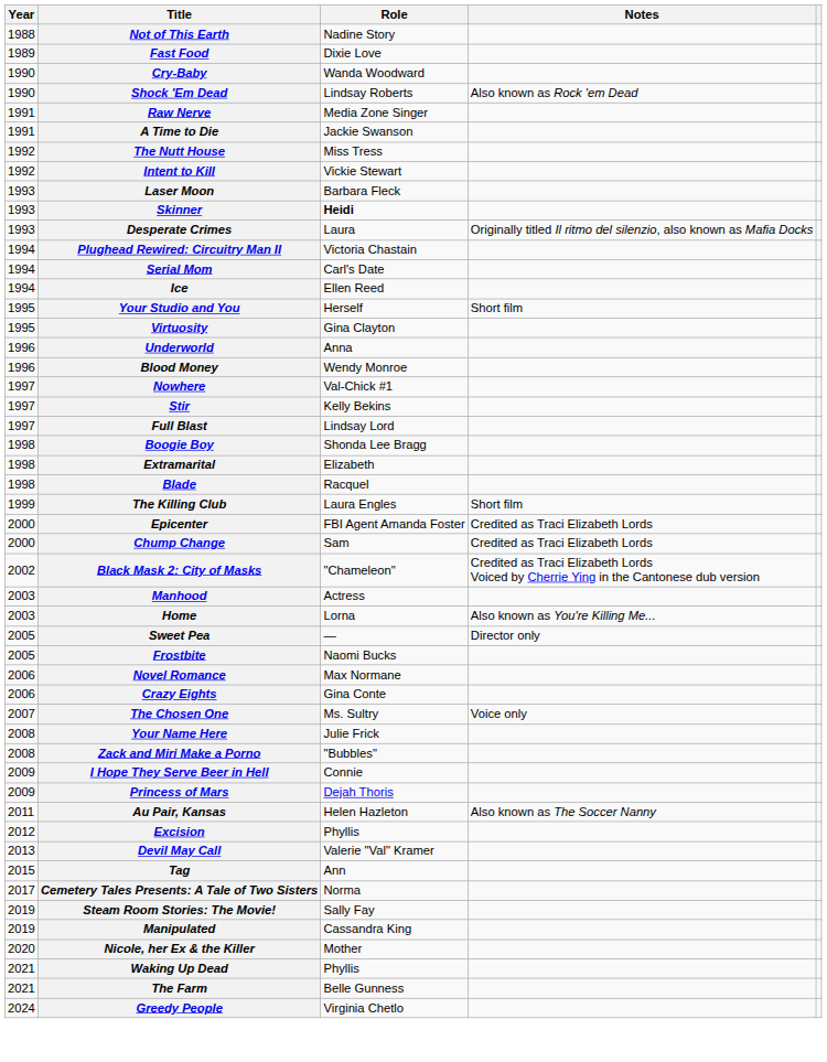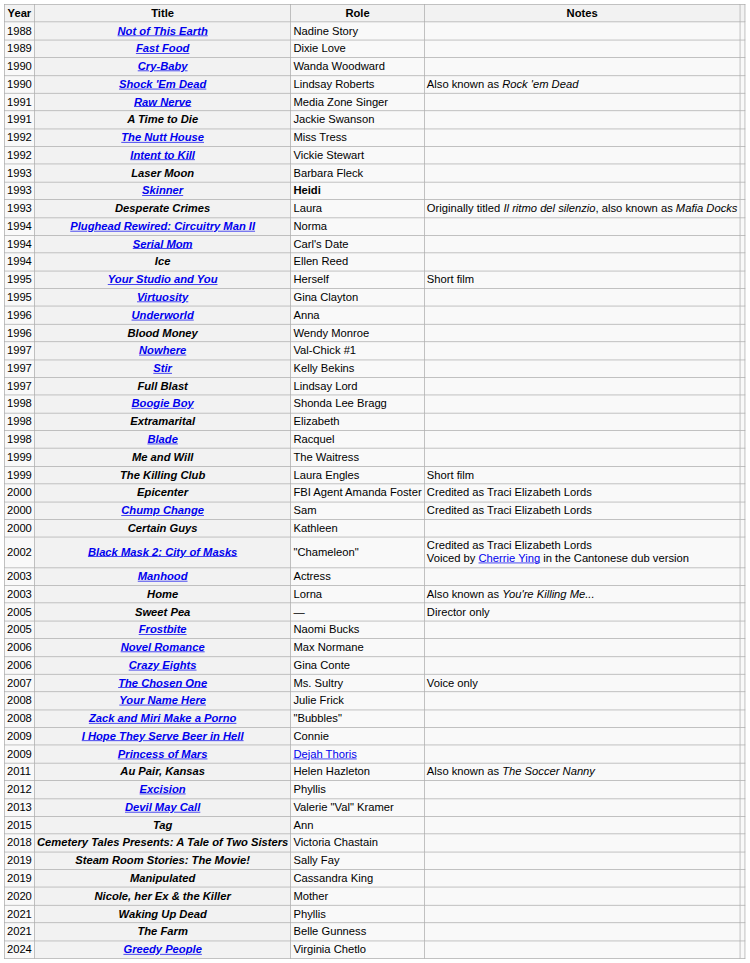 <table class="wikitable sortable plainrowheaders">
 <tr>
 <th scope="col">Year</th>
 <th scope="col">Title</th>
 <th scope="col">Role</th>
 <th scope="col">Notes</th>
 <th scope="col" class="unsortable"></th>
 </tr>
 <tr>
 <td>1988</td>
 <th scope="row"><em><a href='#'>Not of This Earth</a></em></th>
 <td>Nadine Story</td>
 <td></td>
 <td style="text-align: center;"></td>
 </tr>
 <tr>
 <td>1989</td>
 <th scope="row"><em><a href='#'>Fast Food</a></em></th>
 <td>Dixie Love</td>
 <td></td>
 <td style="text-align: center;"></td>
 </tr>
 <tr>
 <td>1990</td>
 <th scope="row"><em><a href='#'>Cry-Baby</a></em></th>
 <td>Wanda Woodward</td>
 <td></td>
 <td style="text-align: center;"></td>
 </tr>
 <tr>
 <td>1990</td>
 <th scope="row"><em><a href='#'>Shock 'Em Dead</a></em></th>
 <td>Lindsay Roberts</td>
 <td>Also known as <em>Rock 'em Dead</em></td>
 <td style="text-align: center;"></td>
 </tr>
 <tr>
 <td>1991</td>
 <th scope="row"><em><a href='#'>Raw Nerve</a></em></th>
 <td>Media Zone Singer</td>
 <td></td>
 <td style="text-align: center;"></td>
 </tr>
 <tr>
 <td>1991</td>
 <th scope="row" data-sort-value="Time to Die, A"><em>A Time to Die</em></th>
 <td>Jackie Swanson</td>
 <td></td>
 <td style="text-align: center;"></td>
 </tr>
 <tr>
 <td>1992</td>
 <th scope="row" data-sort-value="Nutt House, The"><em><a href='#'>The Nutt House</a></em></th>
 <td>Miss Tress</td>
 <td></td>
 <td style="text-align: center;"></td>
 </tr>
 <tr>
 <td>1992</td>
 <th scope="row"><em><a href='#'>Intent to Kill</a></em></th>
 <td>Vickie Stewart</td>
 <td></td>
 <td style="text-align: center;"></td>
 </tr>
 <tr>
 <td>1993</td>
 <th scope="row"><em>Laser Moon</em></th>
 <td>Barbara Fleck</td>
 <td></td>
 <td style="text-align: center;"></td>
 </tr>
 <tr>
 <td>1993</td>
 <th scope="row"><em><a href='#'>Skinner</a></em></th>
 <td><strong>Heidi</strong></td>
 <td></td>
 <td style="text-align: center;"></td>
 </tr>
 <tr>
 <td>1993</td>
 <th scope="row"><em>Desperate Crimes</em></th>
 <td>Laura</td>
 <td>Originally titled <em>Il ritmo del silenzio</em>, also known as <em>Mafia Docks</em></td>
 <td style="text-align: center;"></td>
 </tr>
 <tr>
 <td>1994</td>
 <th scope="row"><em><a href='#'>Plughead Rewired: Circuitry Man II</a></em></th>
-<td>Victoria Chastain</td>
+<td>Norma</td>
 <td></td>
 <td style="text-align: center;"></td>
 </tr>
 <tr>
 <td>1994</td>
 <th scope="row"><em><a href='#'>Serial Mom</a></em></th>
 <td>Carl's Date</td>
 <td></td>
 <td style="text-align: center;"></td>
 </tr>
 <tr>
 <td>1994</td>
 <th scope="row"><em>Ice</em></th>
 <td>Ellen Reed</td>
 <td></td>
 <td style="text-align: center;"></td>
 </tr>
 <tr>
 <td>1995</td>
 <th scope="row"><em><a href='#'>Your Studio and You</a></em></th>
 <td>Herself</td>
 <td>Short film</td>
 <td style="text-align: center;"></td>
 </tr>
 <tr>
 <td>1995</td>
 <th scope="row"><em><a href='#'>Virtuosity</a></em></th>
 <td>Gina Clayton</td>
 <td></td>
 <td style="text-align: center;"></td>
 </tr>
 <tr>
 <td>1996</td>
 <th scope="row"><em><a href='#'>Underworld</a></em></th>
 <td>Anna</td>
 <td></td>
 <td style="text-align: center;"></td>
 </tr>
 <tr>
 <td>1996</td>
 <th scope="row"><em>Blood Money</em></th>
 <td>Wendy Monroe</td>
 <td></td>
 <td style="text-align: center;"></td>
 </tr>
 <tr>
 <td>1997</td>
 <th scope="row"><em><a href='#'>Nowhere</a></em></th>
 <td>Val-Chick #1</td>
 <td></td>
 <td style="text-align: center;"></td>
 </tr>
 <tr>
 <td>1997</td>
 <th scope="row"><em><a href='#'>Stir</a></em></th>
 <td>Kelly Bekins</td>
 <td></td>
 <td style="text-align: center;"></td>
 </tr>
 <tr>
 <td>1997</td>
 <th scope="row"><em>Full Blast</em></th>
 <td>Lindsay Lord</td>
 <td></td>
 <td style="text-align: center;"></td>
 </tr>
 <tr>
 <td>1998</td>
 <th scope="row"><em><a href='#'>Boogie Boy</a></em></th>
 <td>Shonda Lee Bragg</td>
 <td></td>
 <td style="text-align: center;"></td>
 </tr>
 <tr>
 <td>1998</td>
 <th scope="row"><em>Extramarital</em></th>
 <td>Elizabeth</td>
 <td></td>
 <td style="text-align: center;"></td>
 </tr>
 <tr>
 <td>1998</td>
 <th scope="row"><em><a href='#'>Blade</a></em></th>
 <td>Racquel</td>
 <td></td>
 <td style="text-align: center;"></td>
 </tr>
 <tr>
 <td>1999</td>
+<th scope="row"><em>Me and Will</em></th>
+<td>The Waitress</td>
+<td></td>
+<td style="text-align: center;"></td>
+</tr>
+<tr>
+<td>1999</td>
 <th scope="row" data-sort-value="Killing Club, The"><em>The Killing Club</em></th>
 <td>Laura Engles</td>
 <td>Short film</td>
 <td style="text-align: center;"></td>
 </tr>
 <tr>
 <td>2000</td>
 <th scope="row"><em>Epicenter</em></th>
 <td>FBI Agent Amanda Foster</td>
 <td>Credited as Traci Elizabeth Lords</td>
 <td style="text-align: center;"></td>
 </tr>
 <tr>
 <td>2000</td>
 <th scope="row"><em><a href='#'>Chump Change</a></em></th>
 <td>Sam</td>
 <td>Credited as Traci Elizabeth Lords</td>
+<td style="text-align: center;"></td>
+</tr>
+<tr>
+<td>2000</td>
+<th scope="row"><em>Certain Guys</em></th>
+<td>Kathleen</td>
+<td></td>
 <td style="text-align: center;"></td>
 </tr>
 <tr>
 <td>2002</td>
 <th scope="row"><em><a href='#'>Black Mask 2: City of Masks</a></em></th>
 <td>"Chameleon"</td>
 <td>Credited as Traci Elizabeth Lords<br>Voiced by <a href='#'>Cherrie Ying</a> in the Cantonese dub version</td>
 <td style="text-align: center;"></td>
 </tr>
 <tr>
 <td>2003</td>
 <th scope="row"><em><a href='#'>Manhood</a></em></th>
 <td>Actress</td>
 <td></td>
 <td style="text-align: center;"></td>
 </tr>
 <tr>
 <td>2003</td>
 <th scope="row"><em>Home</em></th>
 <td>Lorna</td>
 <td>Also known as <em>You're Killing Me...</em></td>
 <td style="text-align: center;"></td>
 </tr>
 <tr>
 <td>2005</td>
 <th scope="row"><em>Sweet Pea</em></th>
 <td>—</td>
 <td>Director only</td>
 <td style="text-align: center;"></td>
 </tr>
 <tr>
 <td>2005</td>
 <th scope="row"><em><a href='#'>Frostbite</a></em></th>
 <td>Naomi Bucks</td>
 <td></td>
 <td style="text-align: center;"></td>
 </tr>
 <tr>
 <td>2006</td>
 <th scope="row"><em><a href='#'>Novel Romance</a></em></th>
 <td>Max Normane</td>
 <td></td>
 <td style="text-align: center;"></td>
 </tr>
 <tr>
 <td>2006</td>
 <th scope="row"><em><a href='#'>Crazy Eights</a></em></th>
 <td>Gina Conte</td>
 <td></td>
 <td style="text-align: center;"></td>
 </tr>
 <tr>
 <td>2007</td>
 <th scope="row" data-sort-value="Chosen One, The"><em><a href='#'>The Chosen One</a></em></th>
 <td>Ms. Sultry</td>
 <td>Voice only</td>
 <td style="text-align: center;"></td>
 </tr>
 <tr>
 <td>2008</td>
 <th scope="row"><em><a href='#'>Your Name Here</a></em></th>
 <td>Julie Frick</td>
 <td></td>
 <td style="text-align: center;"></td>
 </tr>
 <tr>
 <td>2008</td>
 <th scope="row"><em><a href='#'>Zack and Miri Make a Porno</a></em></th>
 <td>"Bubbles"</td>
 <td></td>
 <td style="text-align: center;"></td>
 </tr>
 <tr>
 <td>2009</td>
 <th scope="row"><em><a href='#'>I Hope They Serve Beer in Hell</a></em></th>
 <td>Connie</td>
 <td></td>
 <td style="text-align: center;"></td>
 </tr>
 <tr>
 <td>2009</td>
 <th scope="row"><em><a href='#'>Princess of Mars</a></em></th>
 <td><a href='#'>Dejah Thoris</a></td>
 <td></td>
 <td style="text-align: center;"></td>
 </tr>
 <tr>
 <td>2011</td>
 <th scope="row"><em>Au Pair, Kansas</em></th>
 <td>Helen Hazleton</td>
 <td>Also known as <em>The Soccer Nanny</em></td>
 <td style="text-align: center;"></td>
 </tr>
 <tr>
 <td>2012</td>
 <th scope="row"><em><a href='#'>Excision</a></em></th>
 <td>Phyllis</td>
 <td></td>
 <td style="text-align: center;"></td>
 </tr>
 <tr>
 <td>2013</td>
 <th scope="row"><em><a href='#'>Devil May Call</a></em></th>
 <td>Valerie "Val" Kramer</td>
 <td></td>
 <td style="text-align: center;"></td>
 </tr>
 <tr>
 <td>2015</td>
 <th scope="row"><em>Tag</em></th>
 <td>Ann</td>
 <td></td>
 <td style="text-align: center;"></td>
 </tr>
 <tr>
-<td>2017</td>
+<td>2018</td>
 <th scope="row"><em>Cemetery Tales Presents: A Tale of Two Sisters</em></th>
-<td>Norma</td>
+<td>Victoria Chastain</td>
 <td></td>
 <td style="text-align: center;"></td>
 </tr>
 <tr>
 <td>2019</td>
 <th scope="row"><em>Steam Room Stories: The Movie!</em></th>
 <td>Sally Fay</td>
 <td></td>
 <td style="text-align: center;"></td>
 </tr>
 <tr>
 <td>2019</td>
 <th scope="row"><em>Manipulated</em></th>
 <td>Cassandra King</td>
 <td></td>
 <td style="text-align: center;"></td>
 </tr>
 <tr>
 <td>2020</td>
 <th scope="row"><em>Nicole, her Ex & the Killer</em></th>
 <td>Mother</td>
 <td></td>
 <td style="text-align: center;"></td>
 </tr>
 <tr>
 <td>2021</td>
 <th scope="row"><em>Waking Up Dead</em></th>
 <td>Phyllis</td>
 <td></td>
 <td style="text-align: center;"></td>
 </tr>
 <tr>
 <td>2021</td>
 <th scope="row" data-sort-value="Farm, The"><em>The Farm</em></th>
 <td>Belle Gunness</td>
 <td></td>
 <td style="text-align: center;"></td>
 </tr>
 <tr>
 <td>2024</td>
 <th scope="row"><em><a href='#'>Greedy People</a></em></th>
 <td>Virginia Chetlo</td>
 <td></td>
 <td style="text-align:center;"></td>
 </tr>
 </table>
